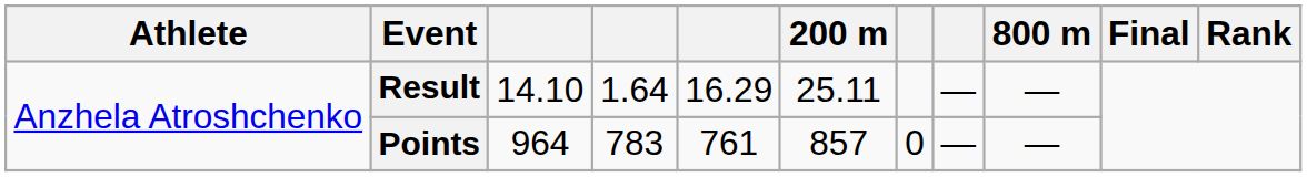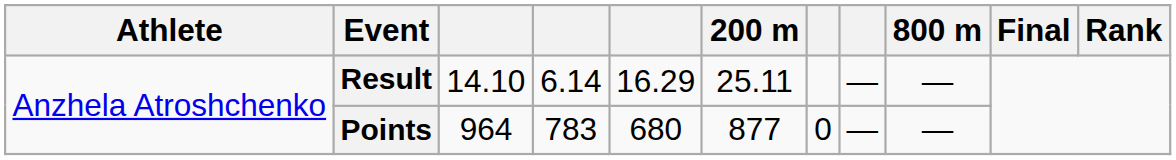 <table class="wikitable" style="font-size:90%">
 <tr>
 <th>Athlete</th>
 <th>Event</th>
 <th></th>
 <th></th>
 <th></th>
 <th>200 m</th>
 <th></th>
 <th></th>
 <th>800 m</th>
 <th>Final</th>
 <th>Rank</th>
 </tr>
 <tr align=center>
 <td align=left rowspan=2><a href='#'>Anzhela Atroshchenko</a></td>
 <th style="font-size:95%">Result</th>
 <td>14.10</td>
-<td>1.64</td>
+<td>6.14</td>
 <td>16.29</td>
 <td>25.11</td>
 <td></td>
 <td>—</td>
 <td>—</td>
 <td rowspan=2 colspan=2></td>
 </tr>
 <tr align=center>
 <th style="font-size:95%">Points</th>
 <td>964</td>
 <td>783</td>
-<td>761</td>
-<td>857</td>
+<td>680</td>
+<td>877</td>
 <td>0</td>
 <td>—</td>
 <td>—</td>
 </tr>
 </table>
